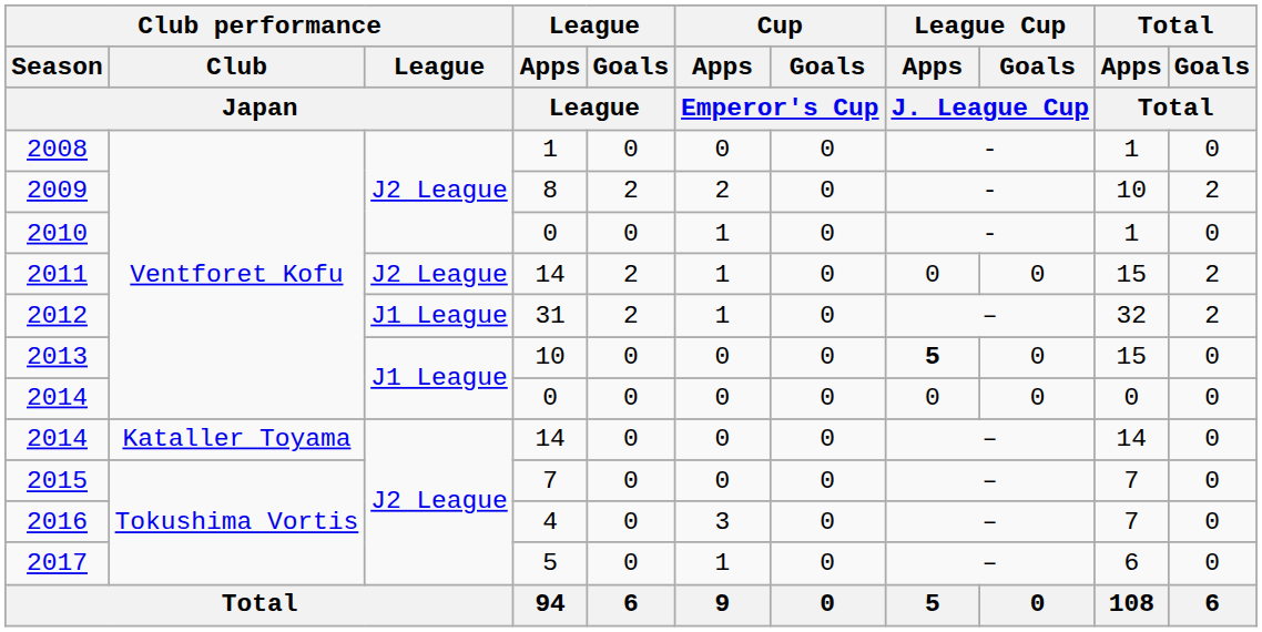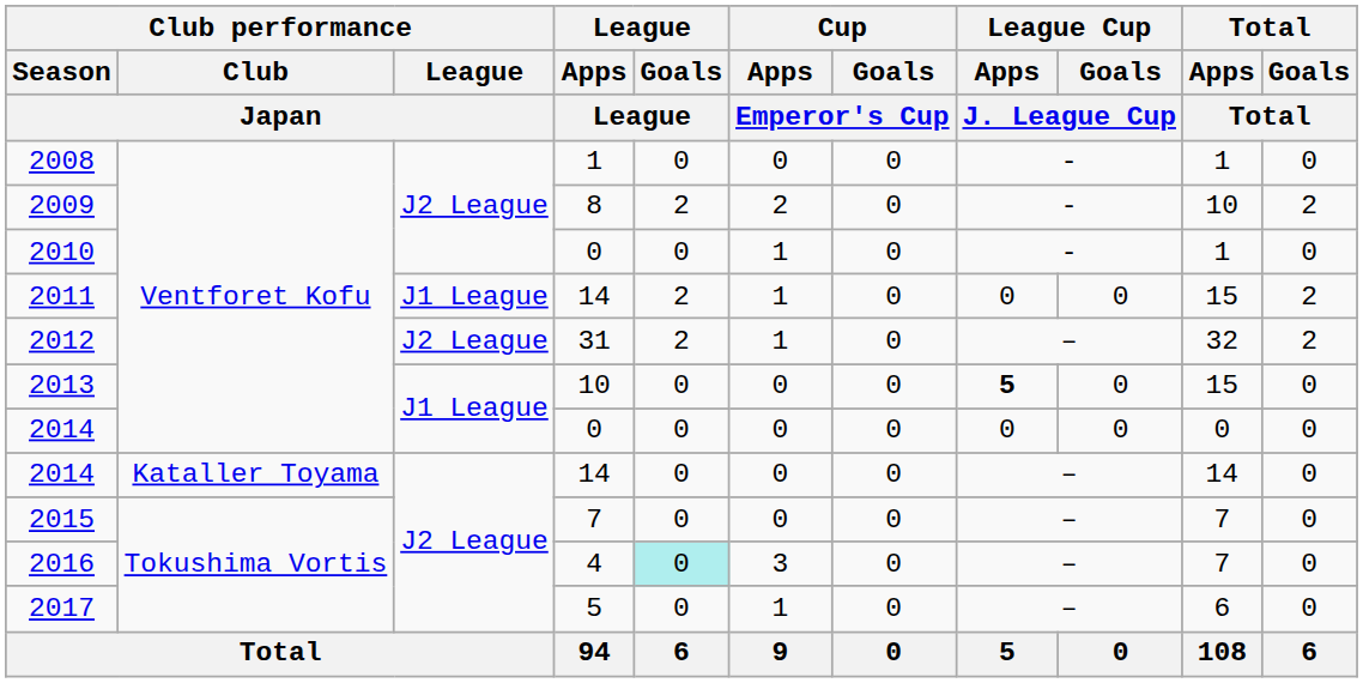 <table class="wikitable" style="text-align:center;">
 <tr>
 <th colspan=3>Club performance</th>
 <th colspan=2>League</th>
 <th colspan=2>Cup</th>
 <th colspan=2>League Cup</th>
 <th colspan=2>Total</th>
 </tr>
 <tr>
 <th>Season</th>
 <th>Club</th>
 <th>League</th>
 <th>Apps</th>
 <th>Goals</th>
 <th>Apps</th>
 <th>Goals</th>
 <th>Apps</th>
 <th>Goals</th>
 <th>Apps</th>
 <th>Goals</th>
 </tr>
 <tr>
 <th colspan=3>Japan</th>
 <th colspan=2>League</th>
 <th colspan=2><a href='#'>Emperor's Cup</a></th>
 <th colspan=2><a href='#'>J. League Cup</a></th>
 <th colspan=2>Total</th>
 </tr>
 <tr>
 <td><a href='#'>2008</a></td>
 <td rowspan="7"><a href='#'>Ventforet Kofu</a></td>
 <td rowspan="3"><a href='#'>J2 League</a></td>
 <td>1</td>
 <td>0</td>
 <td>0</td>
 <td>0</td>
 <td colspan="2">-</td>
 <td>1</td>
 <td>0</td>
 </tr>
 <tr>
 <td><a href='#'>2009</a></td>
 <td>8</td>
 <td>2</td>
 <td>2</td>
 <td>0</td>
 <td colspan="2">-</td>
 <td>10</td>
 <td>2</td>
 </tr>
 <tr>
 <td><a href='#'>2010</a></td>
 <td>0</td>
 <td>0</td>
 <td>1</td>
 <td>0</td>
 <td colspan="2">-</td>
 <td>1</td>
 <td>0</td>
 </tr>
 <tr>
 <td><a href='#'>2011</a></td>
-<td><a href='#'>J2 League</a></td>
+<td><a href='#'>J1 League</a></td>
 <td>14</td>
 <td>2</td>
 <td>1</td>
 <td>0</td>
 <td>0</td>
 <td>0</td>
 <td>15</td>
 <td>2</td>
 </tr>
 <tr>
 <td><a href='#'>2012</a></td>
-<td><a href='#'>J1 League</a></td>
+<td><a href='#'>J2 League</a></td>
 <td>31</td>
 <td>2</td>
 <td>1</td>
 <td>0</td>
 <td colspan="2">–</td>
 <td>32</td>
 <td>2</td>
 </tr>
 <tr>
 <td><a href='#'>2013</a></td>
 <td rowspan="2"><a href='#'>J1 League</a></td>
 <td>10</td>
 <td>0</td>
 <td>0</td>
 <td>0</td>
 <td><strong>5</strong></td>
 <td>0</td>
 <td>15</td>
 <td>0</td>
 </tr>
 <tr>
 <td><a href='#'>2014</a></td>
 <td>0</td>
 <td>0</td>
 <td>0</td>
 <td>0</td>
 <td>0</td>
 <td>0</td>
 <td>0</td>
 <td>0</td>
 </tr>
 <tr>
 <td><a href='#'>2014</a></td>
 <td><a href='#'>Kataller Toyama</a></td>
 <td rowspan="4"><a href='#'>J2 League</a></td>
 <td>14</td>
 <td>0</td>
 <td>0</td>
 <td>0</td>
 <td colspan="2">–</td>
 <td>14</td>
 <td>0</td>
 </tr>
 <tr>
 <td><a href='#'>2015</a></td>
 <td rowspan="3"><a href='#'>Tokushima Vortis</a></td>
 <td>7</td>
 <td>0</td>
 <td>0</td>
 <td>0</td>
 <td colspan="2">–</td>
 <td>7</td>
 <td>0</td>
 </tr>
 <tr>
 <td><a href='#'>2016</a></td>
 <td>4</td>
-<td>0</td>
+<td style="background: paleturquoise;">0</td>
 <td>3</td>
 <td>0</td>
 <td colspan="2">–</td>
 <td>7</td>
 <td>0</td>
 </tr>
 <tr>
 <td><a href='#'>2017</a></td>
 <td>5</td>
 <td>0</td>
 <td>1</td>
 <td>0</td>
 <td colspan="2">–</td>
 <td>6</td>
 <td>0</td>
 </tr>
 <tr>
 <th colspan=3>Total</th>
 <th>94</th>
 <th>6</th>
 <th>9</th>
 <th>0</th>
 <th>5</th>
 <th>0</th>
 <th>108</th>
 <th>6</th>
 </tr>
 </table>
